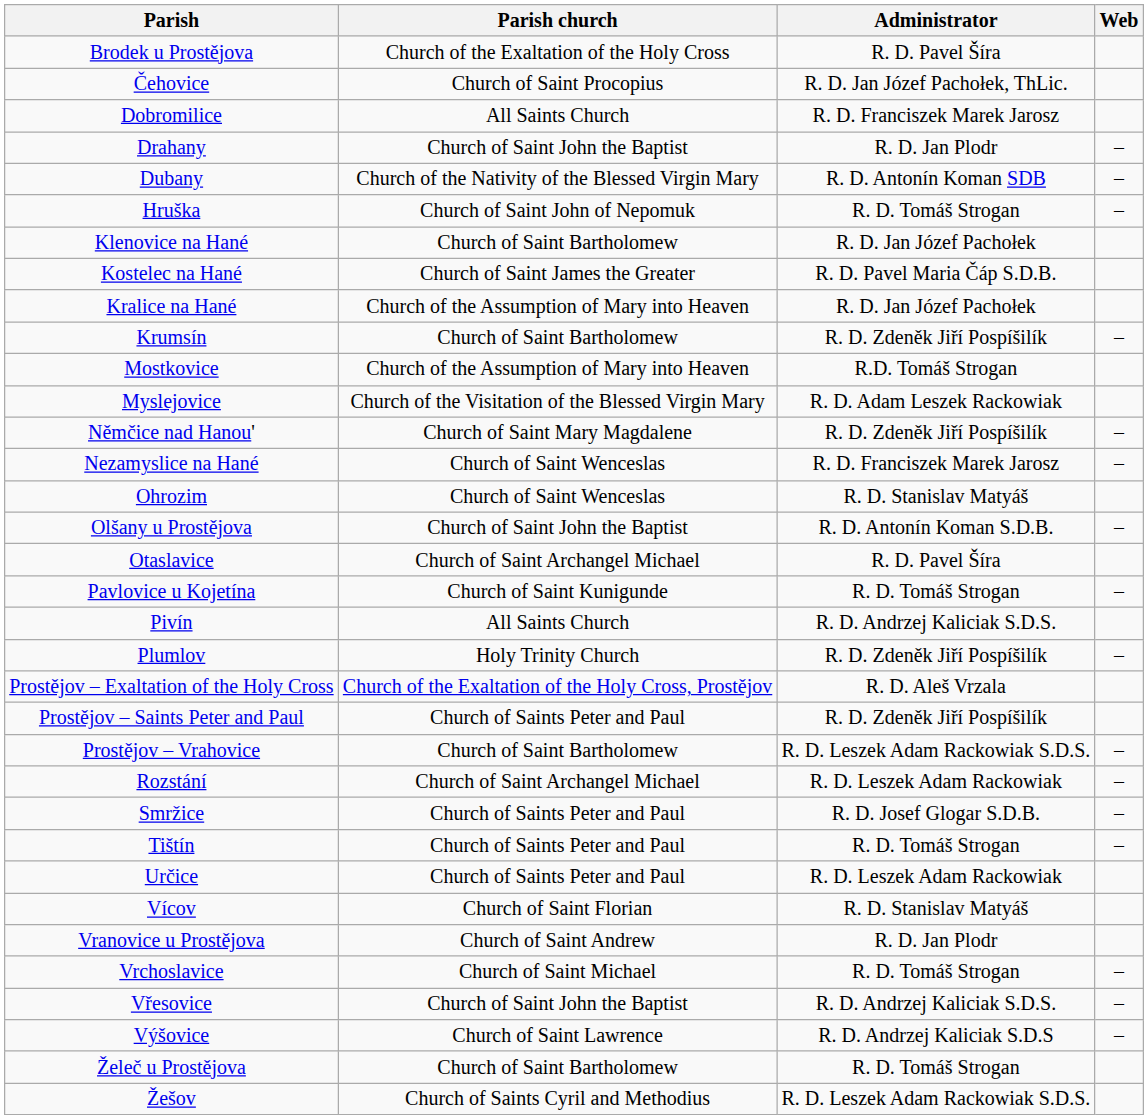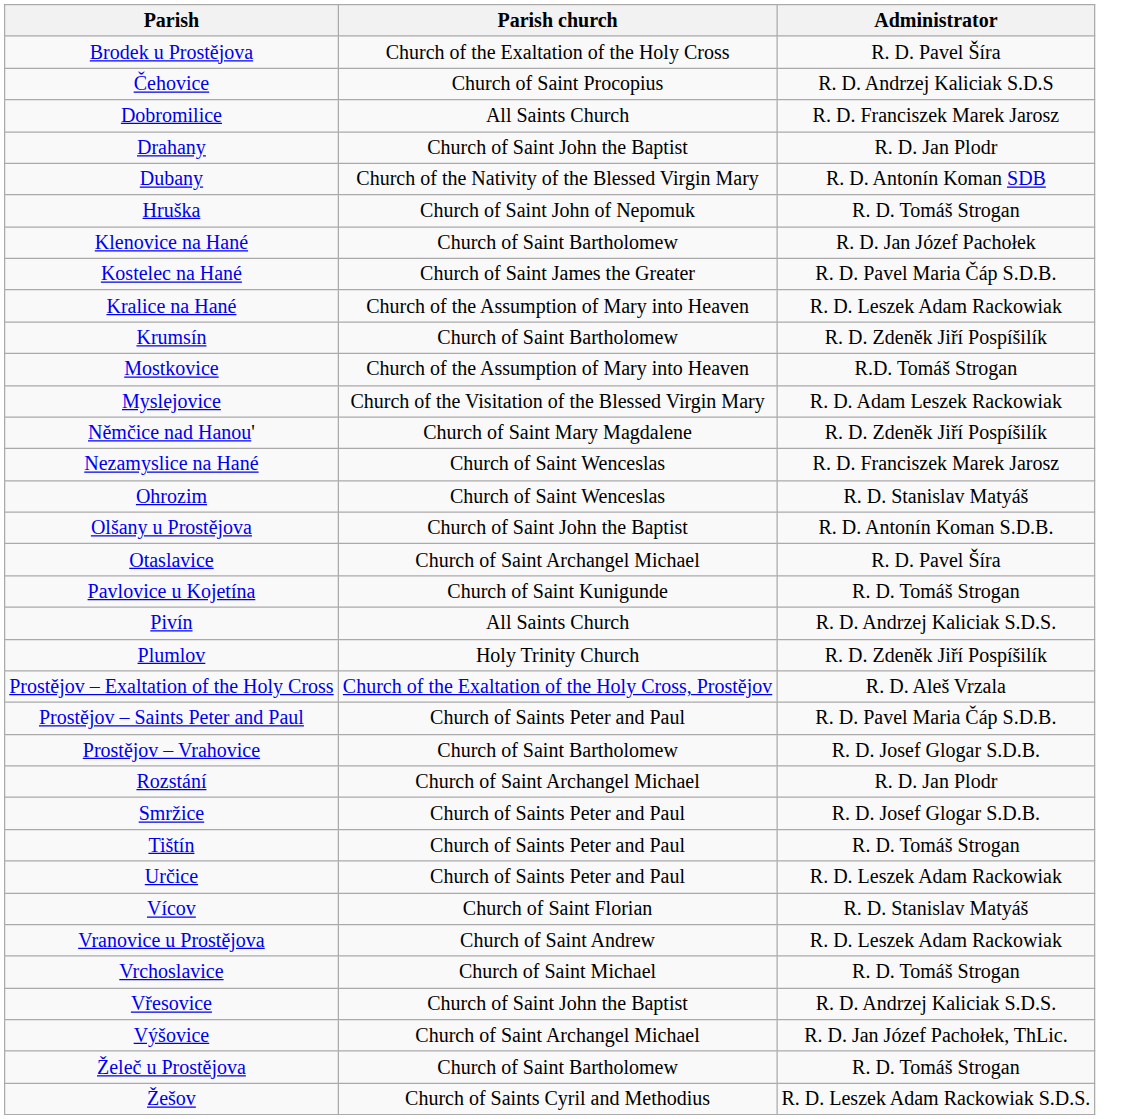 <table class="wikitable" style="text-align:center">
 <tr>
 <th>Parish</th>
 <th>Parish church</th>
 <th>Administrator</th>
-<th>Web</th>
 </tr>
 <tr>
 <td><a href='#'>Brodek u Prostějova</a></td>
 <td>Church of the Exaltation of the Holy Cross</td>
 <td>R. D. Pavel Šíra</td>
-<td></td>
 </tr>
 <tr>
 <td><a href='#'>Čehovice</a></td>
 <td>Church of Saint Procopius</td>
-<td>R. D. Jan Józef Pachołek, ThLic.</td>
-<td></td>
+<td>R. D. Andrzej Kaliciak S.D.S</td>
 </tr>
 <tr>
 <td><a href='#'>Dobromilice</a></td>
 <td>All Saints Church</td>
 <td>R. D.  Franciszek Marek Jarosz</td>
-<td></td>
 </tr>
 <tr>
 <td><a href='#'>Drahany</a></td>
 <td>Church of Saint John the Baptist</td>
 <td>R. D. Jan Plodr</td>
-<td>–</td>
 </tr>
 <tr>
 <td><a href='#'>Dubany</a></td>
 <td>Church of the Nativity of the Blessed Virgin Mary</td>
 <td>R. D. Antonín Koman <a href='#'>SDB</a></td>
-<td>–</td>
 </tr>
 <tr>
 <td><a href='#'>Hruška</a></td>
 <td>Church of Saint John of Nepomuk</td>
 <td>R. D. Tomáš Strogan</td>
-<td>–</td>
 </tr>
 <tr>
 <td><a href='#'>Klenovice na Hané</a></td>
 <td>Church of Saint Bartholomew</td>
 <td>R. D. Jan Józef Pachołek</td>
-<td></td>
 </tr>
 <tr>
 <td><a href='#'>Kostelec na Hané</a></td>
 <td>Church of Saint James the Greater</td>
 <td>R. D. Pavel Maria Čáp S.D.B.</td>
-<td></td>
 </tr>
 <tr>
 <td><a href='#'>Kralice na Hané</a></td>
 <td>Church of the Assumption of Mary into Heaven</td>
-<td>R. D. Jan Józef Pachołek</td>
-<td></td>
+<td>R. D. Leszek Adam Rackowiak</td>
 </tr>
 <tr>
 <td><a href='#'>Krumsín</a></td>
 <td>Church of Saint Bartholomew</td>
 <td>R. D. Zdeněk Jiří Pospíšilík</td>
-<td>–</td>
 </tr>
 <tr>
 <td><a href='#'>Mostkovice</a></td>
 <td>Church of the Assumption of Mary into Heaven</td>
 <td>R.D. Tomáš Strogan</td>
-<td></td>
 </tr>
 <tr>
 <td><a href='#'>Myslejovice</a></td>
 <td>Church of the Visitation of the Blessed Virgin Mary</td>
 <td>R. D. Adam Leszek Rackowiak</td>
-<td></td>
 </tr>
 <tr>
 <td><a href='#'>Němčice nad Hanou</a>'</td>
 <td>Church of Saint Mary Magdalene</td>
 <td>R. D. Zdeněk Jiří Pospíšilík</td>
-<td>–</td>
 </tr>
 <tr>
 <td><a href='#'>Nezamyslice na Hané</a></td>
 <td>Church of Saint Wenceslas</td>
 <td>R. D. Franciszek Marek Jarosz</td>
-<td>–</td>
 </tr>
 <tr>
 <td><a href='#'>Ohrozim</a></td>
 <td>Church of Saint Wenceslas</td>
 <td>R. D. Stanislav Matyáš</td>
-<td></td>
 </tr>
 <tr>
 <td><a href='#'>Olšany u Prostějova</a></td>
 <td>Church of Saint John the Baptist</td>
 <td>R. D. Antonín Koman S.D.B.</td>
-<td>–</td>
 </tr>
 <tr>
 <td><a href='#'>Otaslavice</a></td>
 <td>Church of Saint Archangel Michael</td>
 <td>R. D. Pavel Šíra</td>
-<td></td>
 </tr>
 <tr>
 <td><a href='#'>Pavlovice u Kojetína</a></td>
 <td>Church of Saint Kunigunde</td>
 <td>R. D. Tomáš Strogan</td>
-<td>–</td>
 </tr>
 <tr>
 <td><a href='#'>Pivín</a></td>
 <td>All Saints Church</td>
 <td>R. D. Andrzej Kaliciak S.D.S.</td>
-<td></td>
 </tr>
 <tr>
 <td><a href='#'>Plumlov</a></td>
 <td>Holy Trinity Church</td>
 <td>R. D. Zdeněk Jiří Pospíšilík</td>
-<td>–</td>
 </tr>
 <tr>
 <td><a href='#'>Prostějov – Exaltation of the Holy Cross</a></td>
 <td><a href='#'>Church of the Exaltation of the Holy Cross, Prostějov</a></td>
 <td>R. D. Aleš Vrzala</td>
-<td></td>
 </tr>
 <tr>
 <td><a href='#'>Prostějov – Saints Peter and Paul</a></td>
 <td>Church of Saints Peter and Paul</td>
-<td>R. D. Zdeněk Jiří Pospíšilík</td>
-<td></td>
+<td>R. D. Pavel Maria Čáp S.D.B.</td>
 </tr>
 <tr>
 <td><a href='#'>Prostějov – Vrahovice</a></td>
 <td>Church of Saint Bartholomew</td>
-<td>R. D. Leszek Adam Rackowiak S.D.S.</td>
-<td>–</td>
+<td>R. D. Josef Glogar S.D.B.</td>
 </tr>
 <tr>
 <td><a href='#'>Rozstání</a></td>
 <td>Church of Saint Archangel Michael</td>
-<td>R. D. Leszek Adam Rackowiak</td>
-<td>–</td>
+<td>R. D. Jan Plodr</td>
 </tr>
 <tr>
 <td><a href='#'>Smržice</a></td>
 <td>Church of Saints Peter and Paul</td>
 <td>R. D. Josef Glogar S.D.B.</td>
-<td>–</td>
 </tr>
 <tr>
 <td><a href='#'>Tištín</a></td>
 <td>Church of Saints Peter and Paul</td>
 <td>R. D. Tomáš Strogan</td>
-<td>–</td>
 </tr>
 <tr>
 <td><a href='#'>Určice</a></td>
 <td>Church of Saints Peter and Paul</td>
 <td>R. D. Leszek Adam Rackowiak</td>
-<td></td>
 </tr>
 <tr>
 <td><a href='#'>Vícov</a></td>
 <td>Church of Saint Florian</td>
 <td>R. D. Stanislav Matyáš</td>
-<td></td>
 </tr>
 <tr>
 <td><a href='#'>Vranovice u Prostějova</a></td>
 <td>Church of Saint Andrew</td>
-<td>R. D. Jan Plodr</td>
-<td></td>
+<td>R. D. Leszek Adam Rackowiak</td>
 </tr>
 <tr>
 <td><a href='#'>Vrchoslavice</a></td>
 <td>Church of Saint Michael</td>
 <td>R. D. Tomáš Strogan</td>
-<td>–</td>
 </tr>
 <tr>
 <td><a href='#'>Vřesovice</a></td>
 <td>Church of Saint John the Baptist</td>
 <td>R. D. Andrzej Kaliciak S.D.S.</td>
-<td>–</td>
 </tr>
 <tr>
 <td><a href='#'>Výšovice</a></td>
-<td>Church of Saint Lawrence</td>
-<td>R. D. Andrzej Kaliciak S.D.S</td>
-<td>–</td>
+<td>Church of Saint Archangel Michael</td>
+<td>R. D. Jan Józef Pachołek, ThLic.</td>
 </tr>
 <tr>
 <td><a href='#'>Želeč u Prostějova</a></td>
 <td>Church of Saint Bartholomew</td>
 <td>R. D. Tomáš Strogan</td>
-<td></td>
 </tr>
 <tr>
 <td><a href='#'>Žešov</a></td>
 <td>Church of Saints Cyril and Methodius</td>
 <td>R. D. Leszek Adam Rackowiak S.D.S.</td>
-<td></td>
 </tr>
 </table>
